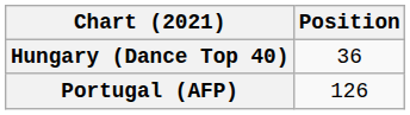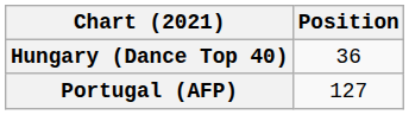 <table class="wikitable sortable plainrowheaders" style="text-align:center">
 <tr>
 <th scope="col">Chart (2021)</th>
 <th scope="col">Position</th>
 </tr>
 <tr>
 <th scope="row">Hungary (Dance Top 40)</th>
 <td>36</td>
 </tr>
 <tr>
 <th scope="row">Portugal (AFP)</th>
-<td>126</td>
+<td>127</td>
 </tr>
 </table>
